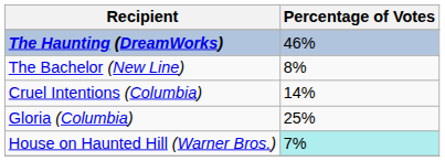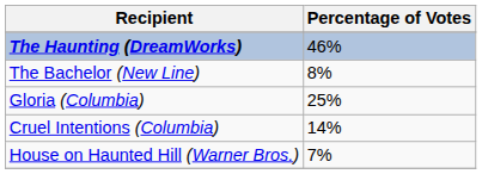 <table class="wikitable sortable plainrowheaders" align="centre">
 <tr>
 <th>Recipient</th>
 <th>Percentage of Votes</th>
 </tr>
 <tr>
 </tr>
 <tr style="background:#B0C4DE;">
 <td><strong><em><a href='#'>The Haunting</a><em> (<a href='#'>DreamWorks</a>)<strong></td>
 <td></strong>46%<strong></td>
 </tr>
 <tr>
 <td></em><a href='#'>The Bachelor</a><em> (<a href='#'>New Line</a>)</td>
 <td>8%</td>
 </tr>
 <tr>
+<td></em><a href='#'>Gloria</a><em> (<a href='#'>Columbia</a>)</td>
+<td>25%</td>
+</tr>
+<tr>
 <td></em><a href='#'>Cruel Intentions</a><em> (<a href='#'>Columbia</a>)</td>
 <td>14%</td>
 </tr>
 <tr>
-<td></em><a href='#'>Gloria</a><em> (<a href='#'>Columbia</a>)</td>
-<td>25%</td>
-</tr>
-<tr>
 <td></em><a href='#'>House on Haunted Hill</a><em> (<a href='#'>Warner Bros.</a>)</td>
-<td style="background: paleturquoise;">7%</td>
+<td>7%</td>
 </tr>
 <tr>
 </tr>
 </table>
